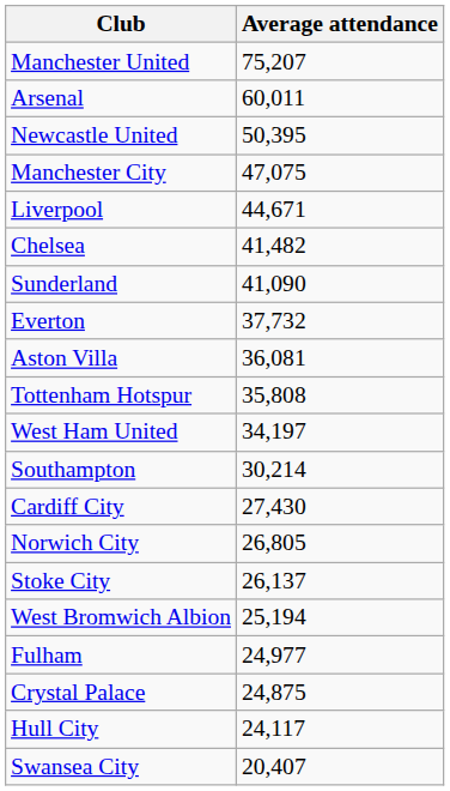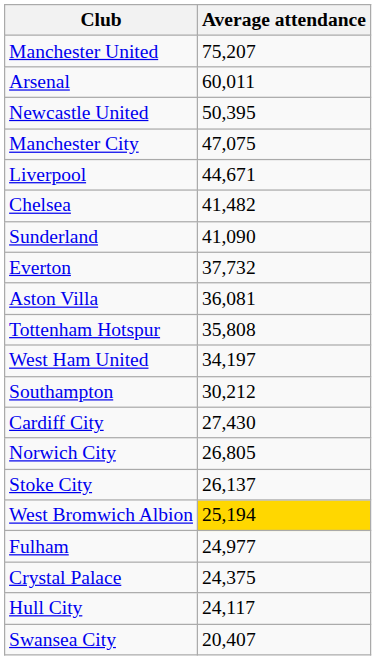 <table class="wikitable sortable">
 <tr>
 <th>Club</th>
 <th>Average attendance</th>
 </tr>
 <tr>
 <td><a href='#'>Manchester United</a></td>
 <td>75,207</td>
 </tr>
 <tr>
 <td><a href='#'>Arsenal</a></td>
 <td>60,011</td>
 </tr>
 <tr>
 <td><a href='#'>Newcastle United</a></td>
 <td>50,395</td>
 </tr>
 <tr>
 <td><a href='#'>Manchester City</a></td>
 <td>47,075</td>
 </tr>
 <tr>
 <td><a href='#'>Liverpool</a></td>
 <td>44,671</td>
 </tr>
 <tr>
 <td><a href='#'>Chelsea</a></td>
 <td>41,482</td>
 </tr>
 <tr>
 <td><a href='#'>Sunderland</a></td>
 <td>41,090</td>
 </tr>
 <tr>
 <td><a href='#'>Everton</a></td>
 <td>37,732</td>
 </tr>
 <tr>
 <td><a href='#'>Aston Villa</a></td>
 <td>36,081</td>
 </tr>
 <tr>
 <td><a href='#'>Tottenham Hotspur</a></td>
 <td>35,808</td>
 </tr>
 <tr>
 <td><a href='#'>West Ham United</a></td>
 <td>34,197</td>
 </tr>
 <tr>
 <td><a href='#'>Southampton</a></td>
-<td>30,214</td>
+<td>30,212</td>
 </tr>
 <tr>
 <td><a href='#'>Cardiff City</a></td>
 <td>27,430</td>
 </tr>
 <tr>
 <td><a href='#'>Norwich City</a></td>
 <td>26,805</td>
 </tr>
 <tr>
 <td><a href='#'>Stoke City</a></td>
 <td>26,137</td>
 </tr>
 <tr>
 <td><a href='#'>West Bromwich Albion</a></td>
-<td>25,194</td>
+<td style="background: gold;">25,194</td>
 </tr>
 <tr>
 <td><a href='#'>Fulham</a></td>
 <td>24,977</td>
 </tr>
 <tr>
 <td><a href='#'>Crystal Palace</a></td>
-<td>24,875</td>
+<td>24,375</td>
 </tr>
 <tr>
 <td><a href='#'>Hull City</a></td>
 <td>24,117</td>
 </tr>
 <tr>
 <td><a href='#'>Swansea City</a></td>
 <td>20,407</td>
 </tr>
 </table>
